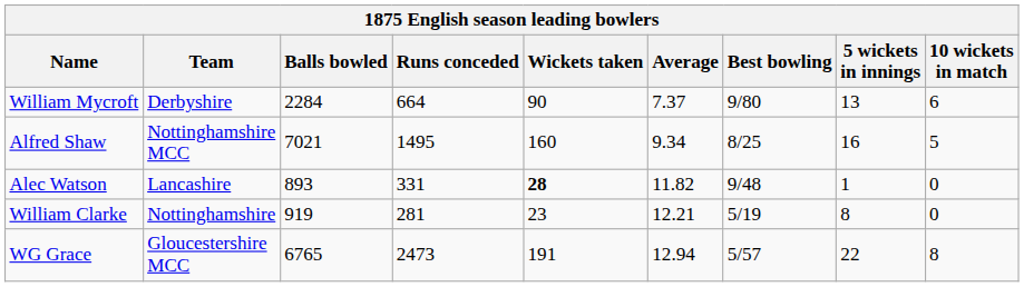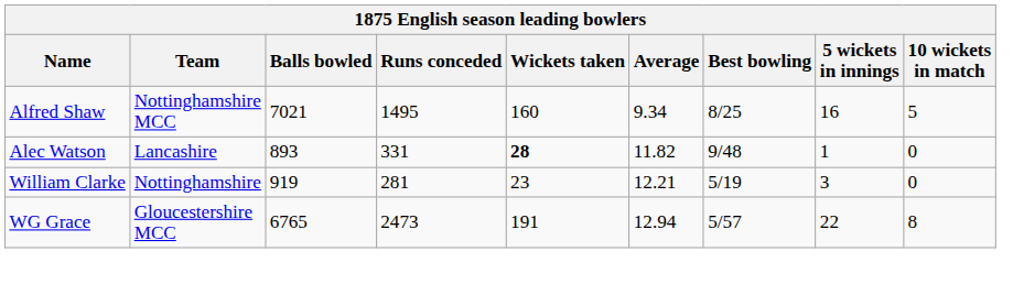 <table class="wikitable">
 <tr>
 <th bgcolor="#efefef" colspan="9">1875 English season leading bowlers</th>
 </tr>
 <tr bgcolor="#efefef">
 <th>Name</th>
 <th>Team</th>
 <th>Balls bowled</th>
 <th>Runs conceded</th>
 <th>Wickets taken</th>
 <th>Average</th>
 <th>Best bowling</th>
 <th>5 wickets<br>in innings</th>
 <th>10 wickets<br>in match</th>
-</tr>
-<tr>
-<td><a href='#'>William Mycroft</a></td>
-<td><a href='#'>Derbyshire</a></td>
-<td>2284</td>
-<td>664</td>
-<td>90</td>
-<td>7.37</td>
-<td>9/80</td>
-<td>13</td>
-<td>6</td>
 </tr>
 <tr>
 <td><a href='#'>Alfred Shaw</a></td>
 <td><a href='#'>Nottinghamshire</a><br><a href='#'>MCC</a></td>
 <td>7021</td>
 <td>1495</td>
 <td>160</td>
 <td>9.34</td>
 <td>8/25</td>
 <td>16</td>
 <td>5</td>
 </tr>
 <tr>
 <td><a href='#'>Alec Watson</a></td>
 <td><a href='#'>Lancashire</a></td>
 <td>893</td>
 <td>331</td>
 <td><strong>28</strong></td>
 <td>11.82</td>
 <td>9/48</td>
 <td>1</td>
 <td>0</td>
 </tr>
 <tr>
 <td><a href='#'>William Clarke</a></td>
 <td><a href='#'>Nottinghamshire</a></td>
 <td>919</td>
 <td>281</td>
 <td>23</td>
 <td>12.21</td>
 <td>5/19</td>
-<td>8</td>
+<td>3</td>
 <td>0</td>
 </tr>
 <tr>
 <td><a href='#'>WG Grace</a></td>
 <td><a href='#'>Gloucestershire</a><br><a href='#'>MCC</a></td>
 <td>6765</td>
 <td>2473</td>
 <td>191</td>
 <td>12.94</td>
 <td>5/57</td>
 <td>22</td>
 <td>8</td>
 </tr>
 </table>
